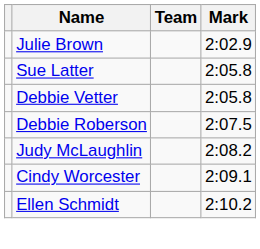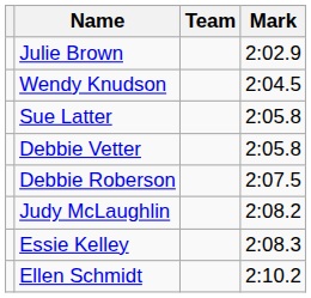 <table class=wikitable>
 <tr>
 <th></th>
 <th>Name</th>
 <th>Team</th>
 <th>Mark</th>
 </tr>
 <tr>
 <td></td>
 <td><a href='#'>Julie Brown</a></td>
 <td></td>
 <td>2:02.9</td>
+</tr>
+<tr>
+<td></td>
+<td><a href='#'>Wendy Knudson</a></td>
+<td></td>
+<td>2:04.5</td>
 </tr>
 <tr>
 <td></td>
 <td><a href='#'>Sue Latter</a></td>
 <td></td>
 <td>2:05.8</td>
 </tr>
 <tr>
 <td></td>
 <td><a href='#'>Debbie Vetter</a></td>
 <td></td>
 <td>2:05.8</td>
 </tr>
 <tr>
 <td></td>
 <td><a href='#'>Debbie Roberson</a></td>
 <td></td>
 <td>2:07.5</td>
 </tr>
 <tr>
 <td></td>
 <td><a href='#'>Judy McLaughlin</a></td>
 <td></td>
 <td>2:08.2</td>
 </tr>
 <tr>
 <td></td>
-<td><a href='#'>Cindy Worcester</a></td>
+<td><a href='#'>Essie Kelley</a></td>
 <td></td>
-<td>2:09.1</td>
+<td>2:08.3</td>
 </tr>
 <tr>
 <td></td>
 <td><a href='#'>Ellen Schmidt</a></td>
 <td></td>
 <td>2:10.2</td>
 </tr>
 </table>
